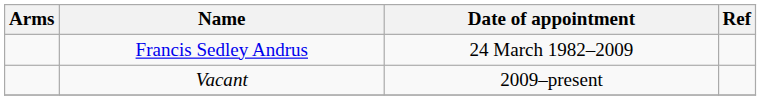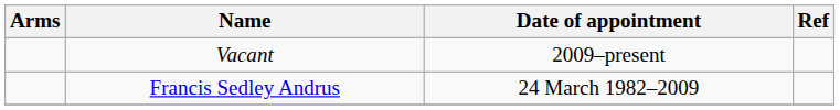 <table class="wikitable" style="text-align:center; width:50%">
 <tr>
 <th>Arms</th>
 <th style="width:50%">Name</th>
 <th style="width:50%">Date of appointment</th>
 <th style="width:5%">Ref</th>
 </tr>
 <tr>
 <td></td>
+<td><em>Vacant</em></td>
+<td>2009–present</td>
+<td></td>
+</tr>
+<tr>
+<td></td>
 <td><a href='#'>Francis Sedley Andrus</a></td>
 <td>24 March 1982–2009</td>
 <td></td>
 </tr>
 <tr>
-<td></td>
-<td><em>Vacant</em></td>
-<td>2009–present</td>
-<td></td>
-</tr>
-<tr>
 </tr>
 </table>
